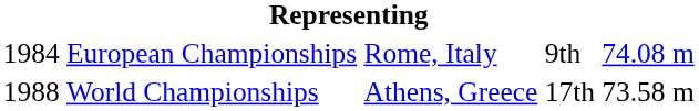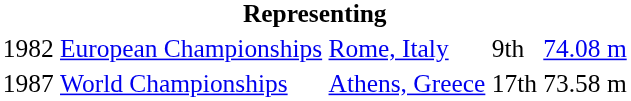 <table>
 <tr>
 <th colspan="5">Representing </th>
 </tr>
 <tr>
-<td>1984</td>
+<td>1982</td>
 <td><a href='#'>European Championships</a></td>
 <td><a href='#'>Rome, Italy</a></td>
 <td>9th</td>
 <td><a href='#'>74.08 m</a></td>
 </tr>
 <tr>
-<td>1988</td>
+<td>1987</td>
 <td><a href='#'>World Championships</a></td>
 <td><a href='#'>Athens, Greece</a></td>
 <td>17th</td>
 <td>73.58 m</td>
 </tr>
 </table>
